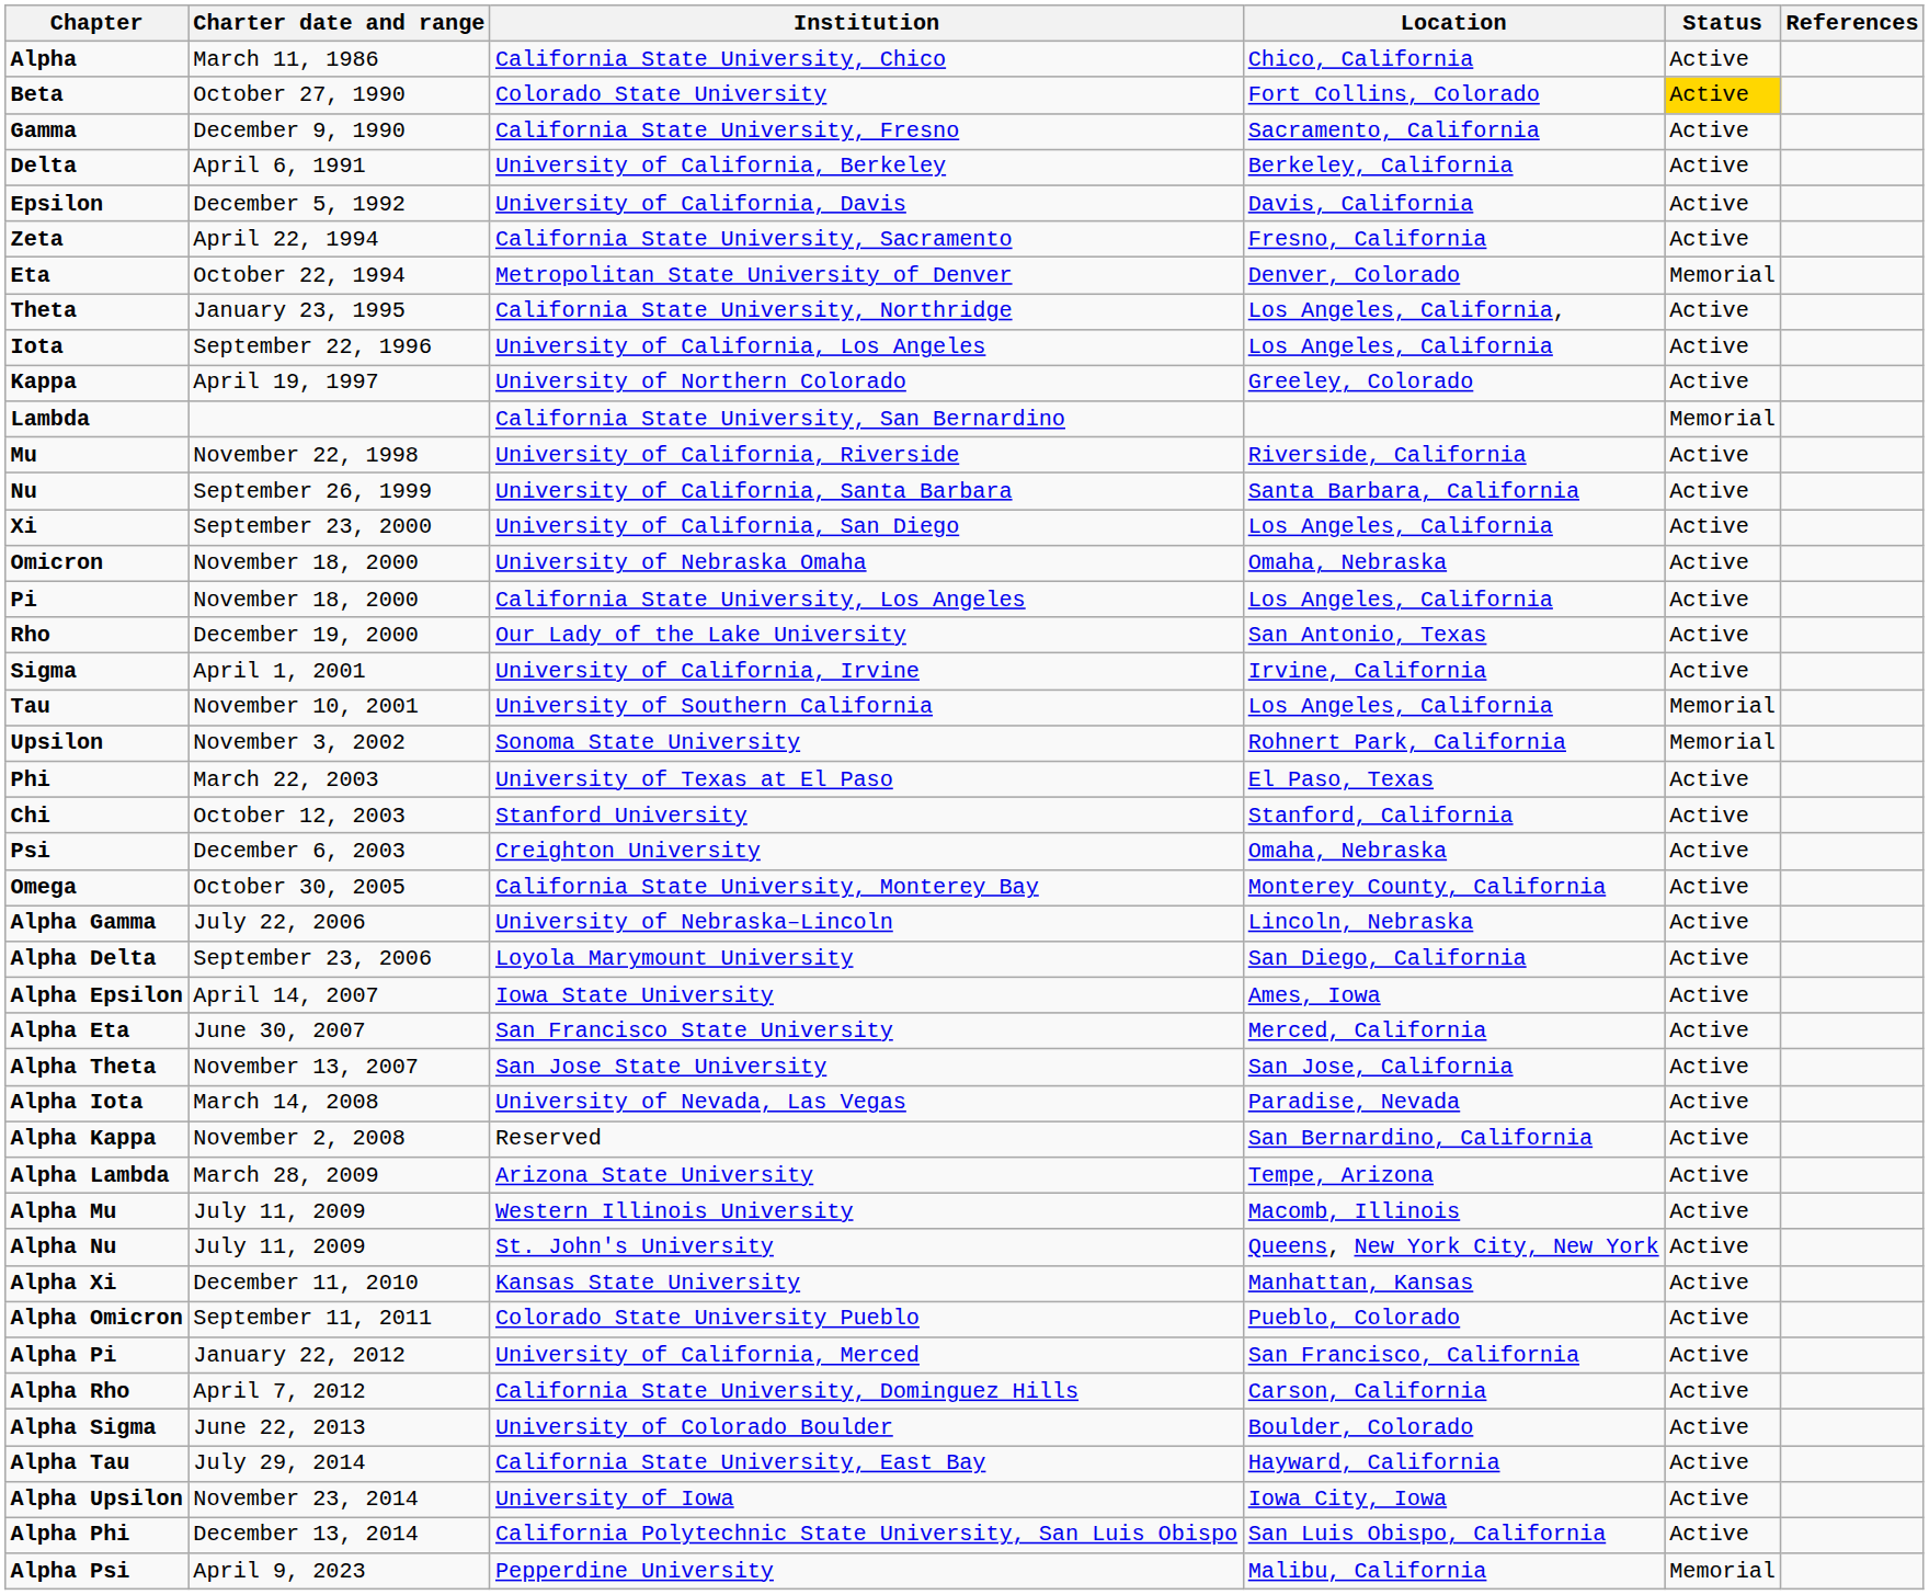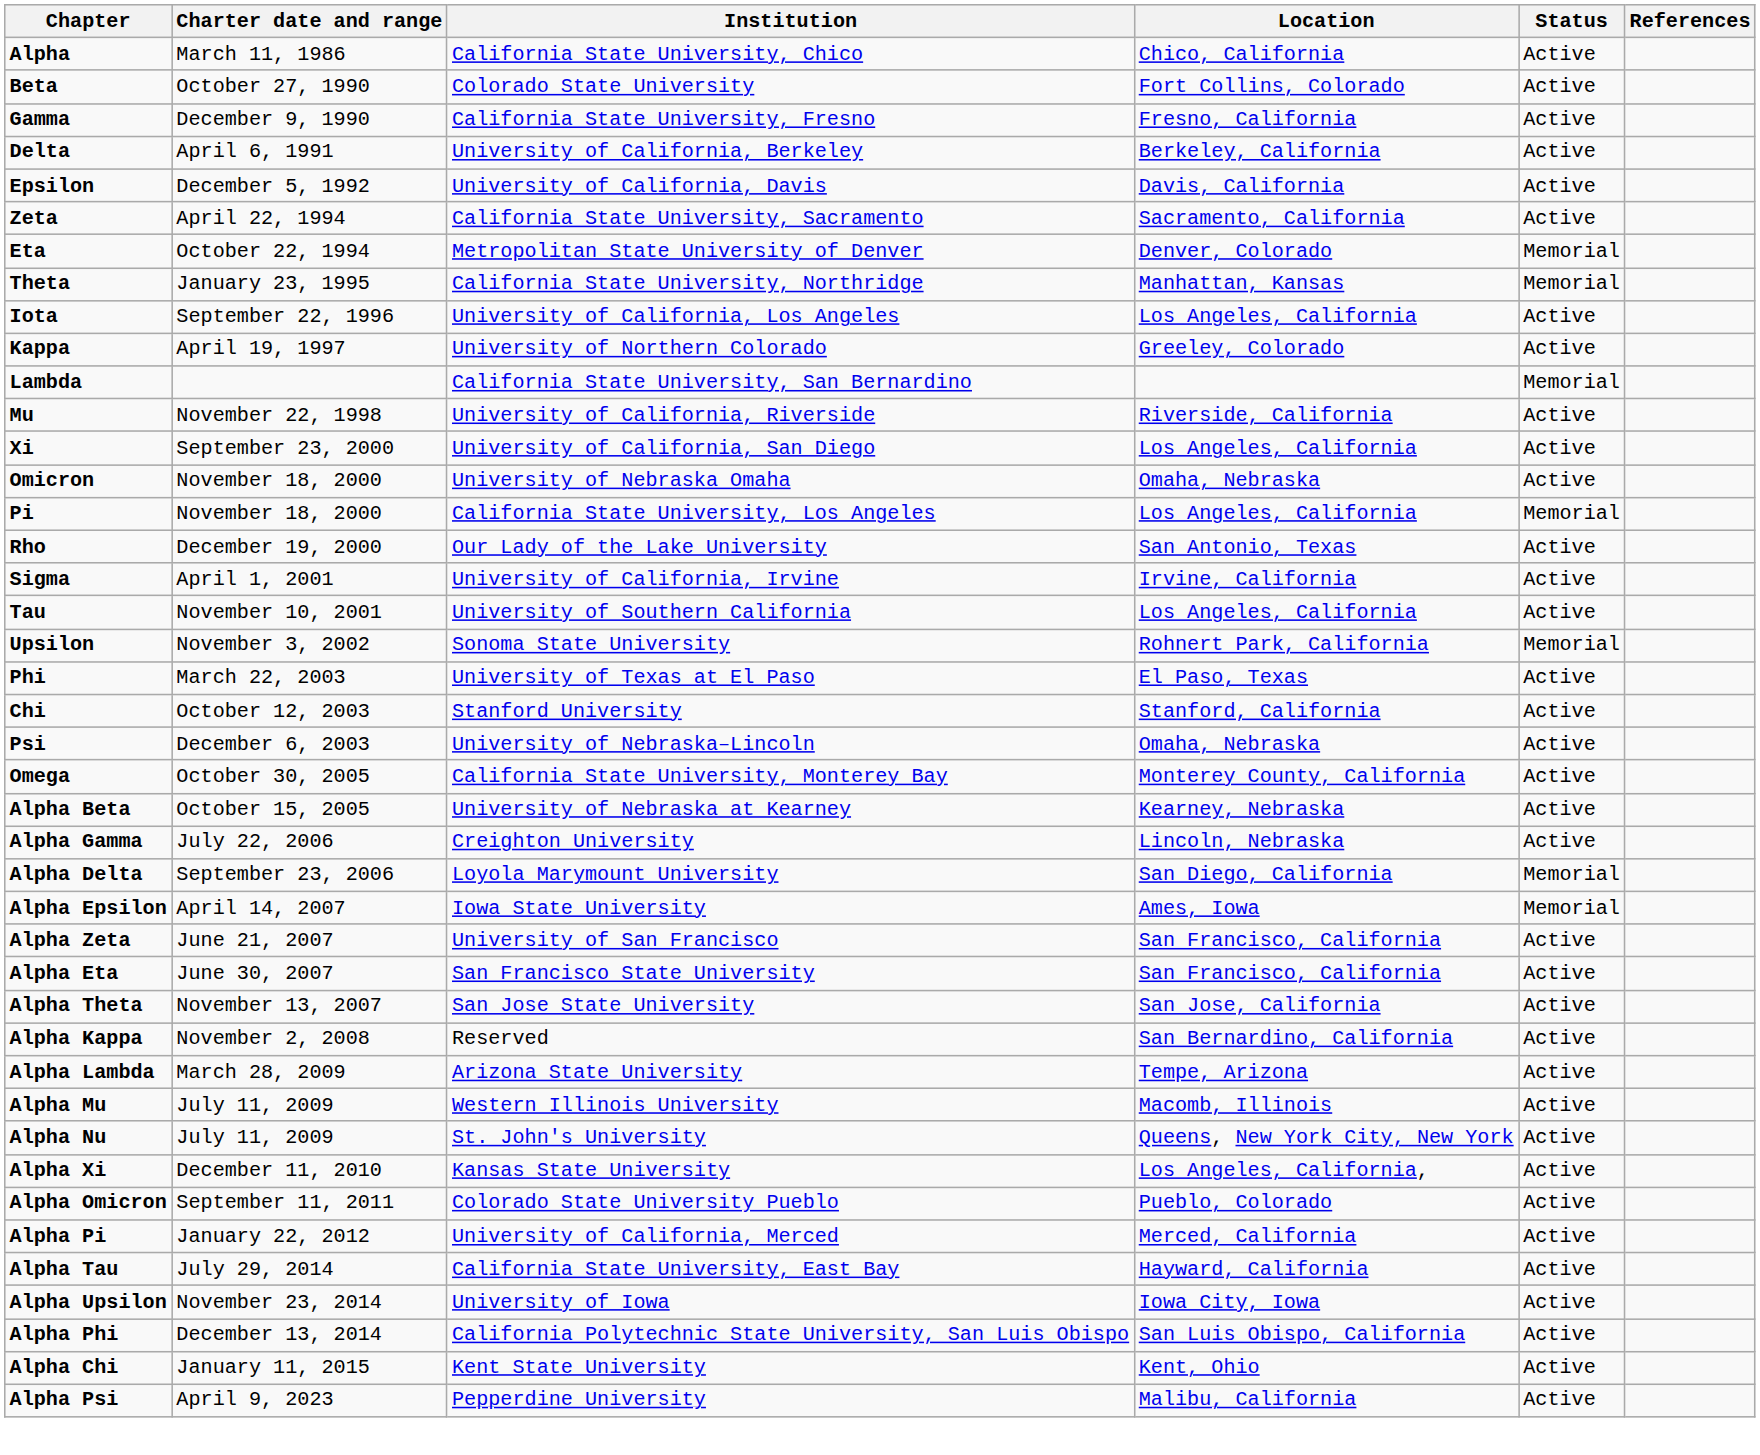 <table class="wikitable sortable">
 <tr>
 <th>Chapter</th>
 <th>Charter date and range</th>
 <th>Institution</th>
 <th>Location</th>
 <th>Status</th>
 <th>References</th>
 </tr>
 <tr>
 <td><strong>Alpha</strong></td>
 <td>March 11, 1986</td>
 <td><a href='#'>California State University, Chico</a></td>
 <td><a href='#'>Chico, California</a></td>
 <td>Active</td>
 <td></td>
 </tr>
 <tr>
 <td><strong>Beta</strong></td>
 <td>October 27, 1990</td>
 <td><a href='#'>Colorado State University</a></td>
 <td><a href='#'>Fort Collins, Colorado</a></td>
-<td style="background: gold;">Active</td>
+<td>Active</td>
 <td></td>
 </tr>
 <tr>
 <td><strong>Gamma</strong></td>
 <td>December 9, 1990</td>
 <td><a href='#'>California State University, Fresno</a></td>
-<td><a href='#'>Sacramento, California</a></td>
+<td><a href='#'>Fresno, California</a></td>
 <td>Active</td>
 <td></td>
 </tr>
 <tr>
 <td><strong>Delta</strong></td>
 <td>April 6, 1991</td>
 <td><a href='#'>University of California, Berkeley</a></td>
 <td><a href='#'>Berkeley, California</a></td>
 <td>Active</td>
 <td></td>
 </tr>
 <tr>
 <td><strong>Epsilon</strong></td>
 <td>December 5, 1992</td>
 <td><a href='#'>University of California, Davis</a></td>
 <td><a href='#'>Davis, California</a></td>
 <td>Active</td>
 <td></td>
 </tr>
 <tr>
 <td><strong>Zeta</strong></td>
 <td>April 22, 1994</td>
 <td><a href='#'>California State University, Sacramento</a></td>
-<td><a href='#'>Fresno, California</a></td>
+<td><a href='#'>Sacramento, California</a></td>
 <td>Active</td>
 <td></td>
 </tr>
 <tr>
 <td><strong>Eta</strong></td>
 <td>October 22, 1994</td>
 <td><a href='#'>Metropolitan State University of Denver</a></td>
 <td><a href='#'>Denver, Colorado</a></td>
 <td>Memorial</td>
 <td></td>
 </tr>
 <tr>
 <td><strong>Theta</strong></td>
 <td>January 23, 1995</td>
 <td><a href='#'>California State University, Northridge</a></td>
-<td><a href='#'>Los Angeles, California</a>,</td>
-<td>Active</td>
+<td><a href='#'>Manhattan, Kansas</a></td>
+<td>Memorial</td>
 <td></td>
 </tr>
 <tr>
 <td><strong>Iota</strong></td>
 <td>September 22, 1996</td>
 <td><a href='#'>University of California, Los Angeles</a></td>
 <td><a href='#'>Los Angeles, California</a></td>
 <td>Active</td>
 <td></td>
 </tr>
 <tr>
 <td><strong>Kappa</strong></td>
 <td>April 19, 1997</td>
 <td><a href='#'>University of Northern Colorado</a></td>
 <td><a href='#'>Greeley, Colorado</a></td>
 <td>Active</td>
 <td></td>
 </tr>
 <tr>
 <td><strong>Lambda</strong></td>
 <td></td>
 <td><a href='#'>California State University, San Bernardino</a></td>
 <td></td>
 <td>Memorial</td>
 <td></td>
 </tr>
 <tr>
 <td><strong>Mu</strong></td>
 <td>November 22, 1998</td>
 <td><a href='#'>University of California, Riverside</a></td>
 <td><a href='#'>Riverside, California</a></td>
 <td>Active</td>
 <td></td>
 </tr>
 <tr>
-<td><strong>Nu</strong></td>
-<td>September 26, 1999</td>
-<td><a href='#'>University of California, Santa Barbara</a></td>
-<td><a href='#'>Santa Barbara, California</a></td>
-<td>Active</td>
-<td></td>
-</tr>
-<tr>
 <td><strong>Xi</strong></td>
 <td>September 23, 2000</td>
 <td><a href='#'>University of California, San Diego</a></td>
 <td><a href='#'>Los Angeles, California</a></td>
 <td>Active</td>
 <td></td>
 </tr>
 <tr>
 <td><strong>Omicron</strong></td>
 <td>November 18, 2000</td>
 <td><a href='#'>University of Nebraska Omaha</a></td>
 <td><a href='#'>Omaha, Nebraska</a></td>
 <td>Active</td>
 <td></td>
 </tr>
 <tr>
 <td><strong>Pi</strong></td>
 <td>November 18, 2000</td>
 <td><a href='#'>California State University, Los Angeles</a></td>
 <td><a href='#'>Los Angeles, California</a></td>
-<td>Active</td>
+<td>Memorial</td>
 <td></td>
 </tr>
 <tr>
 <td><strong>Rho</strong></td>
 <td>December 19, 2000</td>
 <td><a href='#'>Our Lady of the Lake University</a></td>
 <td><a href='#'>San Antonio, Texas</a></td>
 <td>Active</td>
 <td></td>
 </tr>
 <tr>
 <td><strong>Sigma</strong></td>
 <td>April 1, 2001</td>
 <td><a href='#'>University of California, Irvine</a></td>
 <td><a href='#'>Irvine, California</a></td>
 <td>Active</td>
 <td></td>
 </tr>
 <tr>
 <td><strong>Tau</strong></td>
 <td>November 10, 2001</td>
 <td><a href='#'>University of Southern California</a></td>
 <td><a href='#'>Los Angeles, California</a></td>
-<td>Memorial</td>
+<td>Active</td>
 <td></td>
 </tr>
 <tr>
 <td><strong>Upsilon</strong></td>
 <td>November 3, 2002</td>
 <td><a href='#'>Sonoma State University</a></td>
 <td><a href='#'>Rohnert Park, California</a></td>
 <td>Memorial</td>
 <td></td>
 </tr>
 <tr>
 <td><strong>Phi</strong></td>
 <td>March 22, 2003</td>
 <td><a href='#'>University of Texas at El Paso</a></td>
 <td><a href='#'>El Paso, Texas</a></td>
 <td>Active</td>
 <td></td>
 </tr>
 <tr>
 <td><strong>Chi</strong></td>
 <td>October 12, 2003</td>
 <td><a href='#'>Stanford University</a></td>
 <td><a href='#'>Stanford, California</a></td>
 <td>Active</td>
 <td></td>
 </tr>
 <tr>
 <td><strong>Psi</strong></td>
 <td>December 6, 2003</td>
-<td><a href='#'>Creighton University</a></td>
+<td><a href='#'>University of Nebraska–Lincoln</a></td>
 <td><a href='#'>Omaha, Nebraska</a></td>
 <td>Active</td>
 <td></td>
 </tr>
 <tr>
 <td><strong>Omega</strong></td>
 <td>October 30, 2005</td>
 <td><a href='#'>California State University, Monterey Bay</a></td>
 <td><a href='#'>Monterey County, California</a></td>
 <td>Active</td>
 <td></td>
 </tr>
 <tr>
+<td><strong>Alpha Beta</strong></td>
+<td>October 15, 2005</td>
+<td><a href='#'>University of Nebraska at Kearney</a></td>
+<td><a href='#'>Kearney, Nebraska</a></td>
+<td>Active</td>
+<td></td>
+</tr>
+<tr>
 <td><strong>Alpha Gamma</strong></td>
 <td>July 22, 2006</td>
-<td><a href='#'>University of Nebraska–Lincoln</a></td>
+<td><a href='#'>Creighton University</a></td>
 <td><a href='#'>Lincoln, Nebraska</a></td>
 <td>Active</td>
 <td></td>
 </tr>
 <tr>
 <td><strong>Alpha Delta</strong></td>
 <td>September 23, 2006</td>
 <td><a href='#'>Loyola Marymount University</a></td>
 <td><a href='#'>San Diego, California</a></td>
-<td>Active</td>
+<td>Memorial</td>
 <td></td>
 </tr>
 <tr>
 <td><strong>Alpha Epsilon</strong></td>
 <td>April 14, 2007</td>
 <td><a href='#'>Iowa State University</a></td>
 <td><a href='#'>Ames, Iowa</a></td>
+<td>Memorial</td>
+<td></td>
+</tr>
+<tr>
+<td><strong>Alpha Zeta</strong></td>
+<td>June 21, 2007</td>
+<td><a href='#'>University of San Francisco</a></td>
+<td><a href='#'>San Francisco, California</a></td>
 <td>Active</td>
 <td></td>
 </tr>
 <tr>
 <td><strong>Alpha Eta</strong></td>
 <td>June 30, 2007</td>
 <td><a href='#'>San Francisco State University</a></td>
-<td><a href='#'>Merced, California</a></td>
+<td><a href='#'>San Francisco, California</a></td>
 <td>Active</td>
 <td></td>
 </tr>
 <tr>
 <td><strong>Alpha Theta</strong></td>
 <td>November 13, 2007</td>
 <td><a href='#'>San Jose State University</a></td>
 <td><a href='#'>San Jose, California</a></td>
-<td>Active</td>
-<td></td>
-</tr>
-<tr>
-<td><strong>Alpha Iota</strong></td>
-<td>March 14, 2008</td>
-<td><a href='#'>University of Nevada, Las Vegas</a></td>
-<td><a href='#'>Paradise, Nevada</a></td>
 <td>Active</td>
 <td></td>
 </tr>
 <tr>
 <td><strong>Alpha Kappa</strong></td>
 <td>November 2, 2008</td>
 <td>Reserved</td>
 <td><a href='#'>San Bernardino, California</a></td>
 <td>Active</td>
 <td></td>
 </tr>
 <tr>
 <td><strong>Alpha Lambda</strong></td>
 <td>March 28, 2009</td>
 <td><a href='#'>Arizona State University</a></td>
 <td><a href='#'>Tempe, Arizona</a></td>
 <td>Active</td>
 <td></td>
 </tr>
 <tr>
 <td><strong>Alpha Mu</strong></td>
 <td>July 11, 2009</td>
 <td><a href='#'>Western Illinois University</a></td>
 <td><a href='#'>Macomb, Illinois</a></td>
 <td>Active</td>
 <td></td>
 </tr>
 <tr>
 <td><strong>Alpha Nu</strong></td>
 <td>July 11, 2009</td>
 <td><a href='#'>St. John's University</a></td>
 <td><a href='#'>Queens</a>, <a href='#'>New York City, New York</a></td>
 <td>Active</td>
 <td></td>
 </tr>
 <tr>
 <td><strong>Alpha Xi</strong></td>
 <td>December 11, 2010</td>
 <td><a href='#'>Kansas State University</a></td>
-<td><a href='#'>Manhattan, Kansas</a></td>
+<td><a href='#'>Los Angeles, California</a>,</td>
 <td>Active</td>
 <td></td>
 </tr>
 <tr>
 <td><strong>Alpha Omicron</strong></td>
 <td>September 11, 2011</td>
 <td><a href='#'>Colorado State University Pueblo</a></td>
 <td><a href='#'>Pueblo, Colorado</a></td>
 <td>Active</td>
 <td></td>
 </tr>
 <tr>
 <td><strong>Alpha Pi</strong></td>
 <td>January 22, 2012</td>
 <td><a href='#'>University of California, Merced</a></td>
-<td><a href='#'>San Francisco, California</a></td>
-<td>Active</td>
-<td></td>
-</tr>
-<tr>
-<td><strong>Alpha Rho</strong></td>
-<td>April 7, 2012</td>
-<td><a href='#'>California State University, Dominguez Hills</a></td>
-<td><a href='#'>Carson, California</a></td>
-<td>Active</td>
-<td></td>
-</tr>
-<tr>
-<td><strong>Alpha Sigma</strong></td>
-<td>June 22, 2013</td>
-<td><a href='#'>University of Colorado Boulder</a></td>
-<td><a href='#'>Boulder, Colorado</a></td>
+<td><a href='#'>Merced, California</a></td>
 <td>Active</td>
 <td></td>
 </tr>
 <tr>
 <td><strong>Alpha Tau</strong></td>
 <td>July 29, 2014</td>
 <td><a href='#'>California State University, East Bay</a></td>
 <td><a href='#'>Hayward, California</a></td>
 <td>Active</td>
 <td></td>
 </tr>
 <tr>
 <td><strong>Alpha Upsilon</strong></td>
 <td>November 23, 2014</td>
 <td><a href='#'>University of Iowa</a></td>
 <td><a href='#'>Iowa City, Iowa</a></td>
 <td>Active</td>
 <td></td>
 </tr>
 <tr>
 <td><strong>Alpha Phi</strong></td>
 <td>December 13, 2014</td>
 <td><a href='#'>California Polytechnic State University, San Luis Obispo</a></td>
 <td><a href='#'>San Luis Obispo, California</a></td>
 <td>Active</td>
 <td></td>
 </tr>
 <tr>
+<td><strong>Alpha Chi</strong></td>
+<td>January 11, 2015</td>
+<td><a href='#'>Kent State University</a></td>
+<td><a href='#'>Kent, Ohio</a></td>
+<td>Active</td>
+<td></td>
+</tr>
+<tr>
 <td><strong>Alpha Psi</strong></td>
 <td>April 9, 2023</td>
 <td><a href='#'>Pepperdine University</a></td>
 <td><a href='#'>Malibu, California</a></td>
-<td>Memorial</td>
+<td>Active</td>
 <td></td>
 </tr>
 </table>
